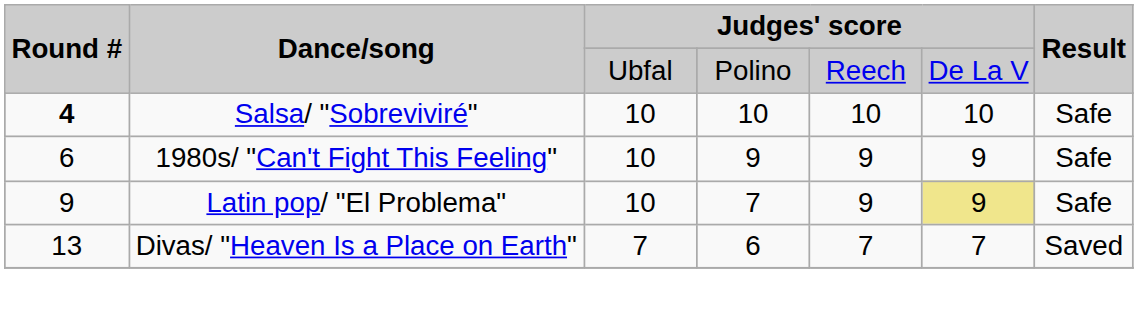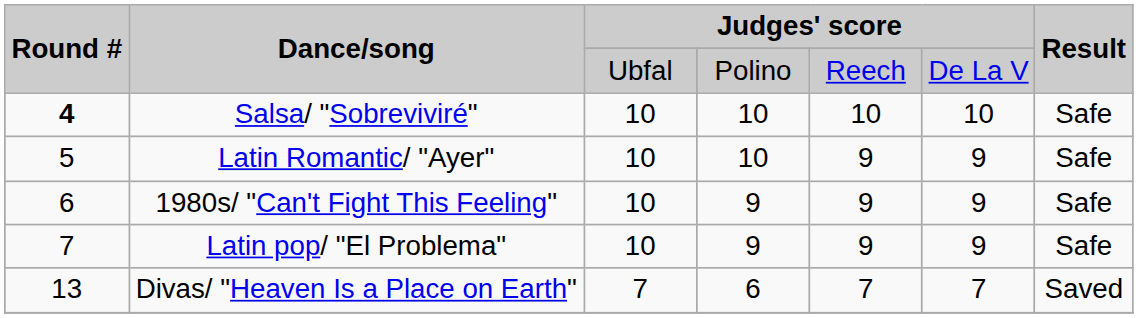 <table class="wikitable">
 <tr style="text-align:Center; background:#ccc;">
 <td rowspan="2"><strong>Round #</strong></td>
 <td rowspan="2"><strong>Dance/song</strong></td>
 <td colspan="4"><strong>Judges' score</strong></td>
 <td rowspan="2"><strong>Result</strong></td>
 </tr>
 <tr style="text-align:center; background:#ccc;">
 <td style="width:10%; ">Ubfal</td>
 <td style="width:10%; ">Polino</td>
 <td style="width:10%; "><a href='#'>Reech</a></td>
 <td style="width:10%; "><a href='#'>De La V</a></td>
 </tr>
 <tr>
 <td style="text-align:center;"><strong>4</strong></td>
 <td style="text-align:center;"><a href='#'>Salsa</a>/ "<a href='#'>Sobreviviré</a>"</td>
 <td style="text-align:center;">10</td>
 <td style="text-align:center;">10</td>
 <td style="text-align:center;">10</td>
 <td style="text-align:center;">10</td>
 <td style="text-align:center;">Safe</td>
 </tr>
 <tr>
+<td style="text-align:center;">5</td>
+<td style="text-align:center;"><a href='#'>Latin Romantic</a>/ "Ayer"</td>
+<td style="text-align:center;">10</td>
+<td style="text-align:center;">10</td>
+<td style="text-align:center;">9</td>
+<td style="text-align:center;">9</td>
+<td style="text-align:center;">Safe</td>
+</tr>
+<tr>
 <td style="text-align:center;">6</td>
 <td style="text-align:center;">1980s/ "<a href='#'>Can't Fight This Feeling</a>"</td>
 <td style="text-align:center;">10</td>
 <td style="text-align:center;">9</td>
 <td style="text-align:center;">9</td>
 <td style="text-align:center;">9</td>
 <td style="text-align:center;">Safe</td>
 </tr>
 <tr>
-<td style="text-align:center;">9</td>
+<td style="text-align:center;">7</td>
 <td style="text-align:center;"><a href='#'>Latin pop</a>/ "El Problema"</td>
 <td style="text-align:center;">10</td>
-<td style="text-align:center;">7</td>
 <td style="text-align:center;">9</td>
-<td style="background: khaki; text-align:center;">9</td>
+<td style="text-align:center;">9</td>
+<td style="text-align:center;">9</td>
 <td style="text-align:center;">Safe</td>
 </tr>
 <tr>
 <td style="text-align:center;">13</td>
 <td style="text-align:center;">Divas/ "<a href='#'>Heaven Is a Place on Earth</a>"</td>
 <td style="text-align:center;">7</td>
 <td style="text-align:center;">6</td>
 <td style="text-align:center;">7</td>
 <td style="text-align:center;">7</td>
 <td style="text-align:center;">Saved</td>
 </tr>
 <tr>
 </tr>
 </table>
